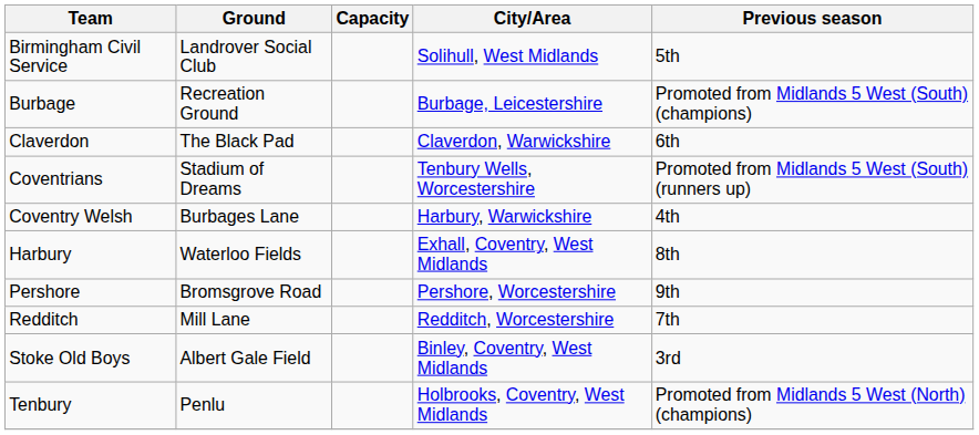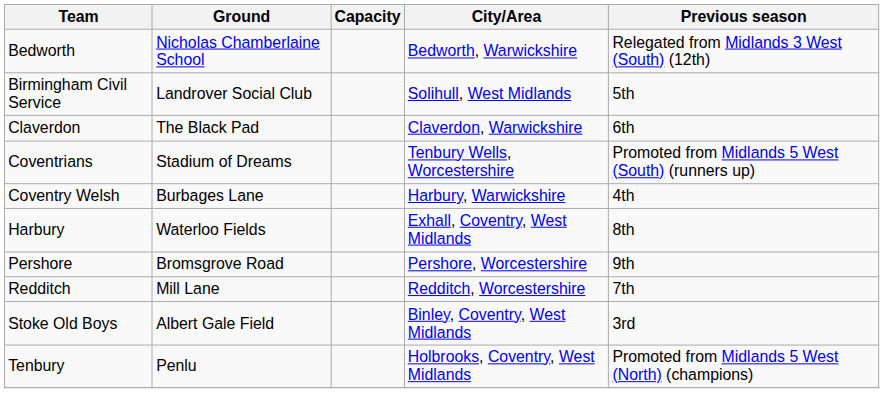 <table class="wikitable sortable" width=100%>
 <tr>
 <th>Team</th>
 <th>Ground</th>
 <th>Capacity</th>
 <th>City/Area</th>
 <th>Previous season</th>
 </tr>
 <tr>
+<td>Bedworth</td>
+<td><a href='#'>Nicholas Chamberlaine School</a></td>
+<td></td>
+<td><a href='#'>Bedworth</a>, <a href='#'>Warwickshire</a></td>
+<td>Relegated from <a href='#'>Midlands 3 West (South)</a> (12th)</td>
+</tr>
+<tr>
 <td>Birmingham Civil Service</td>
 <td>Landrover Social Club</td>
 <td></td>
 <td><a href='#'>Solihull</a>, <a href='#'>West Midlands</a></td>
 <td>5th</td>
-</tr>
-<tr>
-<td>Burbage</td>
-<td>Recreation Ground</td>
-<td></td>
-<td><a href='#'>Burbage, Leicestershire</a></td>
-<td>Promoted from <a href='#'>Midlands 5 West (South)</a> (champions)</td>
 </tr>
 <tr>
 <td>Claverdon</td>
 <td>The Black Pad</td>
 <td></td>
 <td><a href='#'>Claverdon</a>, <a href='#'>Warwickshire</a></td>
 <td>6th</td>
 </tr>
 <tr>
 <td>Coventrians</td>
 <td>Stadium of Dreams</td>
 <td></td>
 <td><a href='#'>Tenbury Wells</a>, <a href='#'>Worcestershire</a></td>
 <td>Promoted from <a href='#'>Midlands 5 West (South)</a> (runners up)</td>
 </tr>
 <tr>
 <td>Coventry Welsh</td>
 <td>Burbages Lane</td>
 <td></td>
 <td><a href='#'>Harbury</a>, <a href='#'>Warwickshire</a></td>
 <td>4th</td>
 </tr>
 <tr>
 <td>Harbury</td>
 <td>Waterloo Fields</td>
 <td></td>
 <td><a href='#'>Exhall</a>, <a href='#'>Coventry</a>, <a href='#'>West Midlands</a></td>
 <td>8th</td>
 </tr>
 <tr>
 <td>Pershore</td>
 <td>Bromsgrove Road</td>
 <td></td>
 <td><a href='#'>Pershore</a>, <a href='#'>Worcestershire</a></td>
 <td>9th</td>
 </tr>
 <tr>
 <td>Redditch</td>
 <td>Mill Lane</td>
 <td></td>
 <td><a href='#'>Redditch</a>, <a href='#'>Worcestershire</a></td>
 <td>7th</td>
 </tr>
 <tr>
 <td>Stoke Old Boys</td>
 <td>Albert Gale Field</td>
 <td></td>
 <td><a href='#'>Binley</a>, <a href='#'>Coventry</a>, <a href='#'>West Midlands</a></td>
 <td>3rd</td>
 </tr>
 <tr>
 <td>Tenbury</td>
 <td>Penlu</td>
 <td></td>
 <td><a href='#'>Holbrooks</a>, <a href='#'>Coventry</a>, <a href='#'>West Midlands</a></td>
 <td>Promoted from <a href='#'>Midlands 5 West (North)</a> (champions)</td>
 </tr>
 <tr>
 </tr>
 </table>
